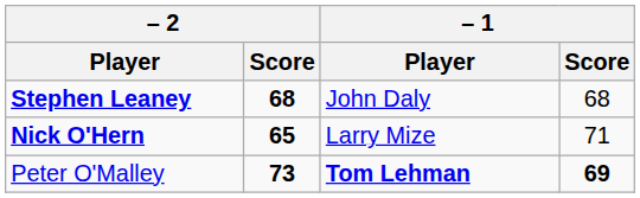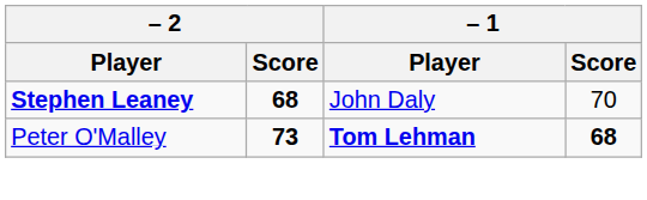 <table class=wikitable>
 <tr>
 <th colspan=2> – 2</th>
 <th colspan=2> – 1</th>
 </tr>
 <tr>
 <th width=155>Player</th>
 <th>Score</th>
 <th width=155>Player</th>
 <th>Score</th>
 </tr>
 <tr>
 <td><strong><a href='#'>Stephen Leaney</a></strong></td>
 <td align=center><strong>68</strong></td>
 <td><a href='#'>John Daly</a></td>
-<td align=center>68</td>
-</tr>
-<tr>
-<td><strong><a href='#'>Nick O'Hern</a></strong></td>
-<td align=center><strong>65</strong></td>
-<td><a href='#'>Larry Mize</a></td>
-<td align=center>71</td>
+<td align=center>70</td>
 </tr>
 <tr>
 <td><a href='#'>Peter O'Malley</a></td>
 <td align=center><strong>73</strong></td>
 <td><strong><a href='#'>Tom Lehman</a></strong></td>
-<td align=center><strong>69</strong></td>
+<td align=center><strong>68</strong></td>
 </tr>
 </table>
